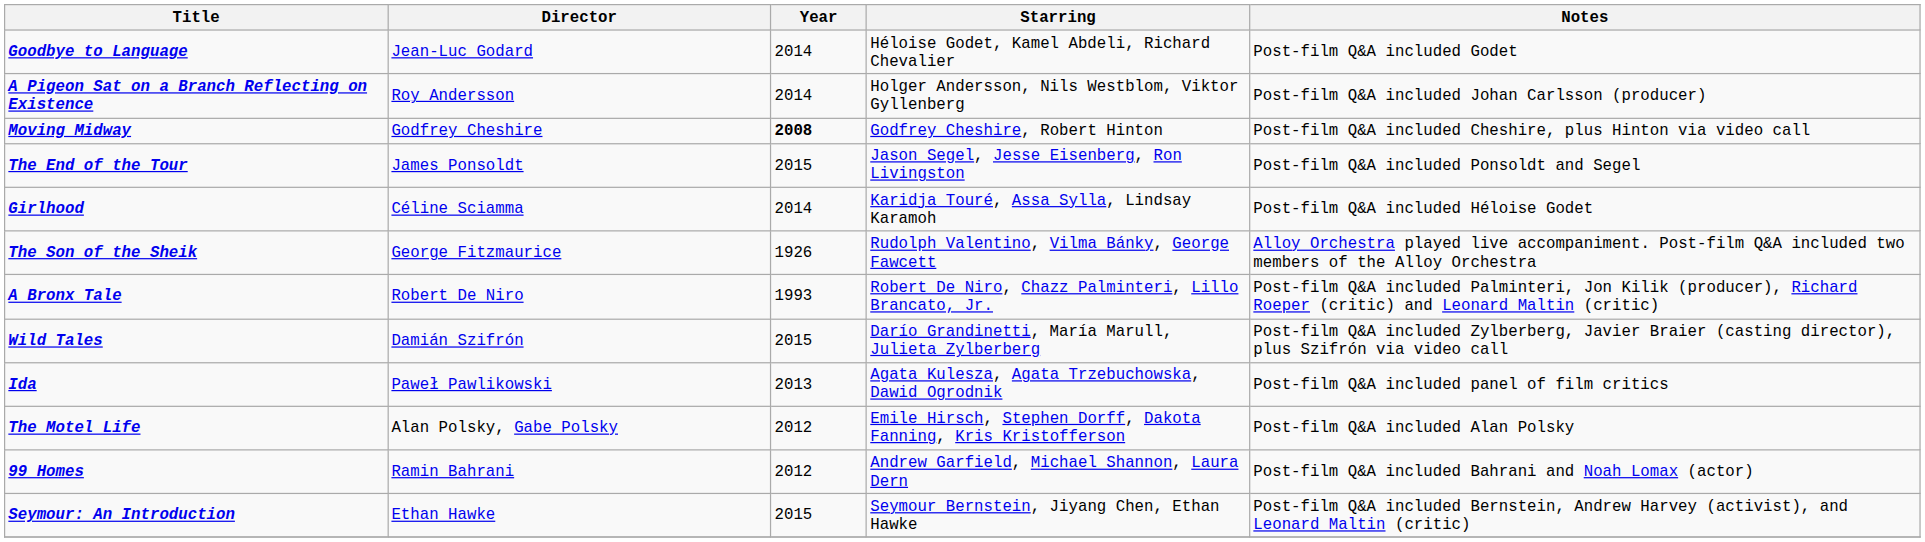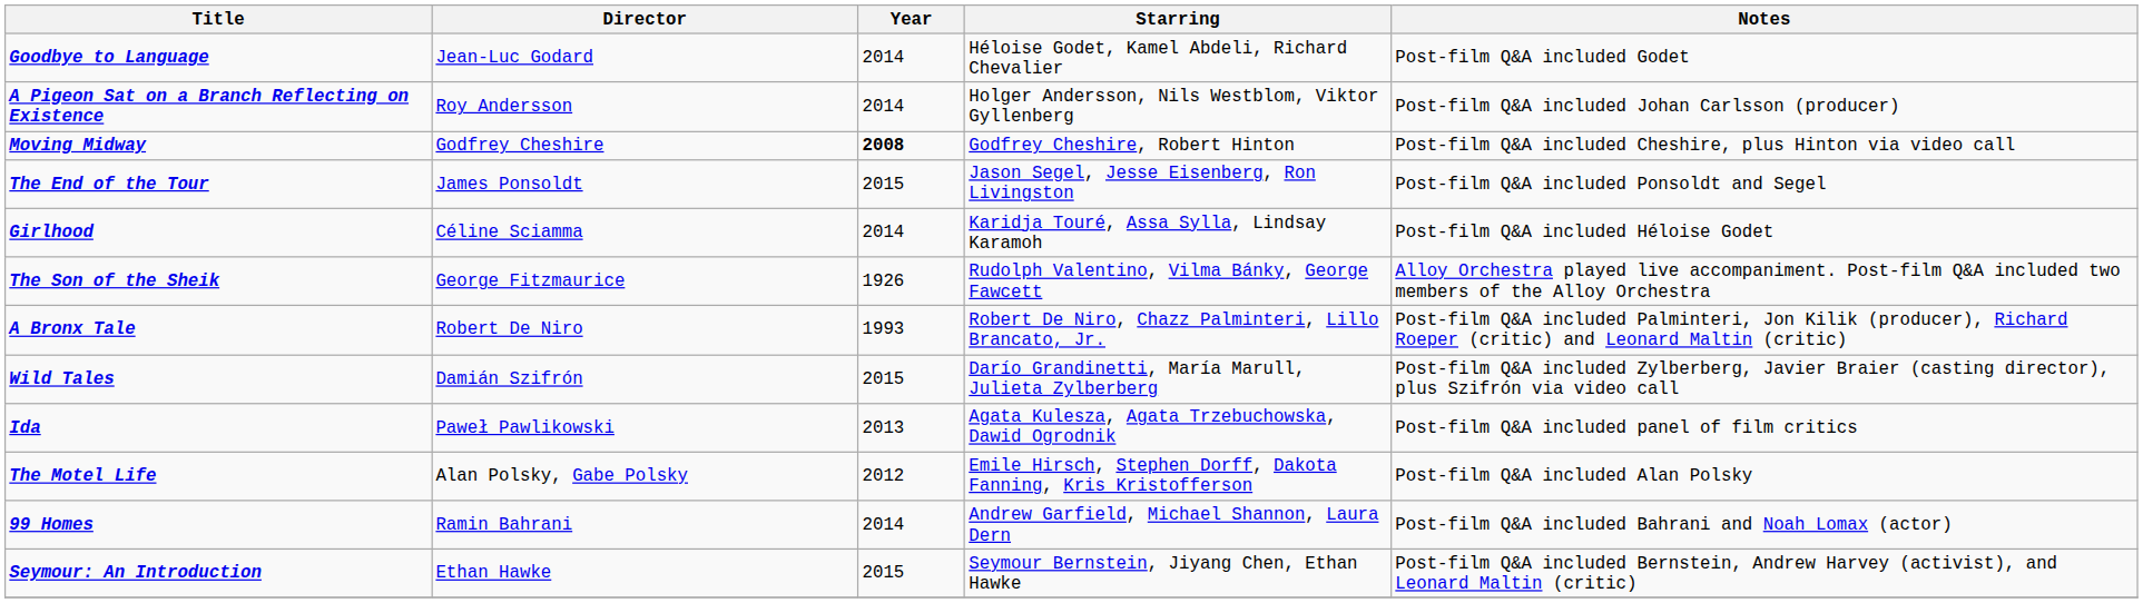 <table class="wikitable sortable" style="width:100%;">
 <tr>
 <th style="width:20%;">Title</th>
 <th style="width:20%;">Director</th>
 <th style="width:5%;">Year</th>
 <th style="width:20%;">Starring</th>
 <th style="width:35%;">Notes</th>
 </tr>
 <tr>
 <td><strong><em><a href='#'>Goodbye to Language</a></em></strong></td>
 <td><a href='#'>Jean-Luc Godard</a></td>
 <td>2014</td>
 <td>Héloise Godet, Kamel Abdeli, Richard Chevalier</td>
 <td>Post-film Q&A included Godet</td>
 </tr>
 <tr>
 <td><strong><em><a href='#'>A Pigeon Sat on a Branch Reflecting on Existence</a></em></strong></td>
 <td><a href='#'>Roy Andersson</a></td>
 <td>2014</td>
 <td>Holger Andersson, Nils Westblom, Viktor Gyllenberg</td>
 <td>Post-film Q&A included Johan Carlsson (producer)</td>
 </tr>
 <tr>
 <td><strong><em><a href='#'>Moving Midway</a></em></strong></td>
 <td><a href='#'>Godfrey Cheshire</a></td>
 <td><strong>2008</strong></td>
 <td><a href='#'>Godfrey Cheshire</a>, Robert Hinton</td>
 <td>Post-film Q&A included Cheshire, plus Hinton via video call</td>
 </tr>
 <tr>
 <td><strong><em><a href='#'>The End of the Tour</a></em></strong></td>
 <td><a href='#'>James Ponsoldt</a></td>
 <td>2015</td>
 <td><a href='#'>Jason Segel</a>, <a href='#'>Jesse Eisenberg</a>, <a href='#'>Ron Livingston</a></td>
 <td>Post-film Q&A included Ponsoldt and Segel</td>
 </tr>
 <tr>
 <td><strong><em><a href='#'>Girlhood</a></em></strong></td>
 <td><a href='#'>Céline Sciamma</a></td>
 <td>2014</td>
 <td><a href='#'>Karidja Touré</a>, <a href='#'>Assa Sylla</a>, Lindsay Karamoh</td>
 <td>Post-film Q&A included Héloise Godet</td>
 </tr>
 <tr>
 <td><strong><em><a href='#'>The Son of the Sheik</a></em></strong></td>
 <td><a href='#'>George Fitzmaurice</a></td>
 <td>1926</td>
 <td><a href='#'>Rudolph Valentino</a>, <a href='#'>Vilma Bánky</a>, <a href='#'>George Fawcett</a></td>
 <td><a href='#'>Alloy Orchestra</a> played live accompaniment. Post-film Q&A included two members of the Alloy Orchestra</td>
 </tr>
 <tr>
 <td><strong><em><a href='#'>A Bronx Tale</a></em></strong></td>
 <td><a href='#'>Robert De Niro</a></td>
 <td>1993</td>
 <td><a href='#'>Robert De Niro</a>, <a href='#'>Chazz Palminteri</a>, <a href='#'>Lillo Brancato, Jr.</a></td>
 <td>Post-film Q&A included Palminteri, Jon Kilik (producer), <a href='#'>Richard Roeper</a> (critic) and <a href='#'>Leonard Maltin</a> (critic)</td>
 </tr>
 <tr>
 <td><strong><em><a href='#'>Wild Tales</a></em></strong></td>
 <td><a href='#'>Damián Szifrón</a></td>
 <td>2015</td>
 <td><a href='#'>Darío Grandinetti</a>, María Marull, <a href='#'>Julieta Zylberberg</a></td>
 <td>Post-film Q&A included Zylberberg, Javier Braier (casting director), plus Szifrón via video call</td>
 </tr>
 <tr>
 <td><strong><em><a href='#'>Ida</a></em></strong></td>
 <td><a href='#'>Paweł Pawlikowski</a></td>
 <td>2013</td>
 <td><a href='#'>Agata Kulesza</a>, <a href='#'>Agata Trzebuchowska</a>, <a href='#'>Dawid Ogrodnik</a></td>
 <td>Post-film Q&A included panel of film critics</td>
 </tr>
 <tr>
 <td><strong><em><a href='#'>The Motel Life</a></em></strong></td>
 <td>Alan Polsky, <a href='#'>Gabe Polsky</a></td>
 <td>2012</td>
 <td><a href='#'>Emile Hirsch</a>, <a href='#'>Stephen Dorff</a>, <a href='#'>Dakota Fanning</a>, <a href='#'>Kris Kristofferson</a></td>
 <td>Post-film Q&A included Alan Polsky</td>
 </tr>
 <tr>
 <td><strong><em><a href='#'>99 Homes</a></em></strong></td>
 <td><a href='#'>Ramin Bahrani</a></td>
-<td>2012</td>
+<td>2014</td>
 <td><a href='#'>Andrew Garfield</a>, <a href='#'>Michael Shannon</a>, <a href='#'>Laura Dern</a></td>
 <td>Post-film Q&A included Bahrani and <a href='#'>Noah Lomax</a> (actor)</td>
 </tr>
 <tr>
 <td><strong><em><a href='#'>Seymour: An Introduction</a></em></strong></td>
 <td><a href='#'>Ethan Hawke</a></td>
 <td>2015</td>
 <td><a href='#'>Seymour Bernstein</a>, Jiyang Chen, Ethan Hawke</td>
 <td>Post-film Q&A included Bernstein, Andrew Harvey (activist), and <a href='#'>Leonard Maltin</a> (critic)</td>
 </tr>
 <tr>
 </tr>
 </table>
